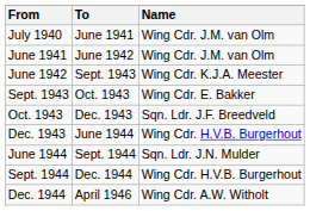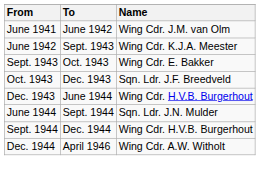 <table class="wikitable">
 <tr>
 </tr>
 <tr>
 <th style="text-align: left;">From</th>
 <th style="text-align: left;">To</th>
 <th style="text-align: left;">Name</th>
-</tr>
-<tr>
-<td>July 1940</td>
-<td>June 1941</td>
-<td>Wing Cdr. J.M. van Olm</td>
 </tr>
 <tr>
 <td>June 1941</td>
 <td>June 1942</td>
 <td>Wing Cdr. J.M. van Olm</td>
 </tr>
 <tr>
 <td>June 1942</td>
 <td>Sept. 1943</td>
 <td>Wing Cdr. K.J.A. Meester</td>
 </tr>
 <tr>
 <td>Sept. 1943</td>
 <td>Oct. 1943</td>
 <td>Wing Cdr. E. Bakker</td>
 </tr>
 <tr>
 <td>Oct. 1943</td>
 <td>Dec. 1943</td>
 <td>Sqn. Ldr. J.F. Breedveld</td>
 </tr>
 <tr>
 <td>Dec. 1943</td>
 <td>June 1944</td>
 <td>Wing Cdr. <a href='#'>H.V.B. Burgerhout</a></td>
 </tr>
 <tr>
 <td>June 1944</td>
 <td>Sept. 1944</td>
 <td>Sqn. Ldr. J.N. Mulder</td>
 </tr>
 <tr>
 <td>Sept. 1944</td>
 <td>Dec. 1944</td>
 <td>Wing Cdr. H.V.B. Burgerhout</td>
 </tr>
 <tr>
 <td>Dec. 1944</td>
 <td>April 1946</td>
 <td>Wing Cdr. A.W. Witholt</td>
 </tr>
 </table>
